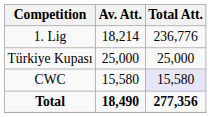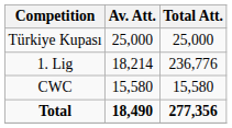 <table class="wikitable" style="text-align: center">
 <tr>
 <th>Competition</th>
 <th>Av. Att.</th>
 <th>Total Att.</th>
 </tr>
 <tr>
+<td>Türkiye Kupası</td>
+<td>25,000</td>
+<td>25,000</td>
+</tr>
+<tr>
 <td>1. Lig</td>
 <td>18,214</td>
 <td>236,776</td>
 </tr>
 <tr>
-<td>Türkiye Kupası</td>
-<td>25,000</td>
-<td>25,000</td>
-</tr>
-<tr>
 <td>CWC</td>
 <td>15,580</td>
-<td style="background: lavender;">15,580</td>
+<td>15,580</td>
 </tr>
 <tr>
 <td><strong>Total</strong></td>
 <td><strong>18,490</strong></td>
 <td><strong>277,356</strong></td>
 </tr>
 <tr>
 </tr>
 </table>
